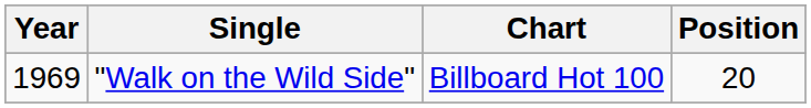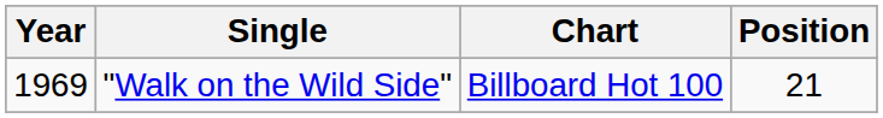 <table class="wikitable">
 <tr>
 <th>Year</th>
 <th>Single</th>
 <th>Chart</th>
 <th>Position</th>
 </tr>
 <tr>
 <td>1969</td>
 <td>"<a href='#'>Walk on the Wild Side</a>"</td>
 <td><a href='#'>Billboard Hot 100</a></td>
-<td style="text-align:center;">20</td>
+<td style="text-align:center;">21</td>
 </tr>
 </table>
